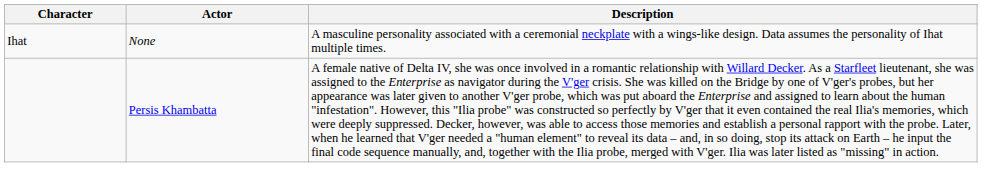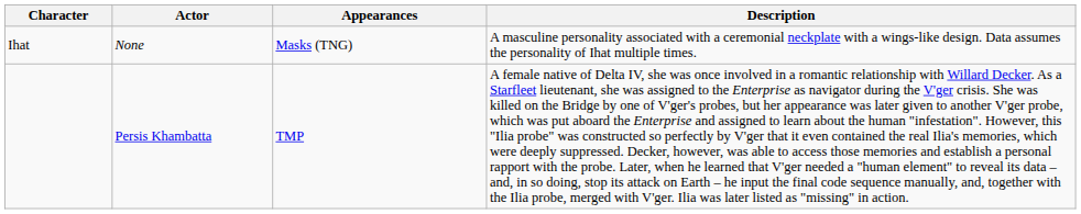 <table class="wikitable">
 <tr>
 <th width="10%">Character</th>
 <th width="15%">Actor</th>
+<th width="20%">Appearances</th>
 <th width="55%">Description</th>
 </tr>
 <tr>
 <td>Ihat</td>
 <td><em>None</em></td>
+<td><a href='#'>Masks</a> (TNG)</td>
 <td>A masculine personality associated with a ceremonial <a href='#'>neckplate</a> with a wings-like design. Data assumes the personality of Ihat multiple times.</td>
 </tr>
 <tr>
 <td></td>
 <td><a href='#'>Persis Khambatta</a></td>
+<td><a href='#'>TMP</a></td>
 <td>A female native of Delta IV, she was once involved in a romantic relationship with <a href='#'>Willard Decker</a>. As a <a href='#'>Starfleet</a> lieutenant, she was assigned to the <em>Enterprise</em> as navigator during the <a href='#'>V'ger</a> crisis. She was killed on the Bridge by one of V'ger's probes, but her appearance was later given to another V'ger probe, which was put aboard the <em>Enterprise</em> and assigned to learn about the human "infestation". However, this "Ilia probe" was constructed so perfectly by V'ger that it even contained the real Ilia's memories, which were deeply suppressed. Decker, however, was able to access those memories and establish a personal rapport with the probe. Later, when he learned that V'ger needed a "human element" to reveal its data – and, in so doing, stop its attack on Earth – he input the final code sequence manually, and, together with the Ilia probe, merged with V'ger. Ilia was later listed as "missing" in action.</td>
 </tr>
 </table>
